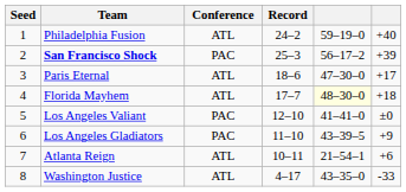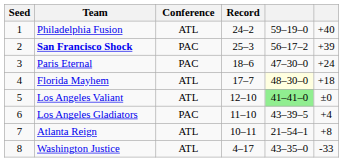 <table class="wikitable"  style="text-align:center; width:500px; ">
 <tr>
 <th>Seed</th>
 <th>Team</th>
 <th>Conference</th>
 <th>Record</th>
 <th></th>
 <th></th>
 </tr>
 <tr>
 <td>1</td>
 <td align=left><a href='#'>Philadelphia Fusion</a></td>
 <td>ATL</td>
 <td>24–2</td>
 <td>59–19–0</td>
 <td>+40</td>
 </tr>
 <tr>
 <td>2</td>
 <td align=left><strong><a href='#'>San Francisco Shock</a></strong></td>
 <td>PAC</td>
 <td>25–3</td>
 <td>56–17–2</td>
 <td>+39</td>
 </tr>
 <tr>
 <td>3</td>
 <td align=left><a href='#'>Paris Eternal</a></td>
-<td>ATL</td>
+<td>PAC</td>
 <td>18–6</td>
 <td>47–30–0</td>
-<td>+17</td>
+<td>+24</td>
 </tr>
 <tr>
 <td>4</td>
 <td align=left><a href='#'>Florida Mayhem</a></td>
 <td>ATL</td>
 <td>17–7</td>
 <td style="background: lightyellow;">48–30–0</td>
 <td>+18</td>
 </tr>
 <tr>
 <td>5</td>
 <td align=left><a href='#'>Los Angeles Valiant</a></td>
-<td>PAC</td>
+<td>ATL</td>
 <td>12–10</td>
-<td>41–41–0</td>
+<td style="background: lightgreen;">41–41–0</td>
 <td>±0</td>
 </tr>
 <tr>
 <td>6</td>
 <td align=left><a href='#'>Los Angeles Gladiators</a></td>
 <td>PAC</td>
 <td>11–10</td>
 <td>43–39–5</td>
-<td>+9</td>
+<td>+4</td>
 </tr>
 <tr>
 <td>7</td>
 <td align=left><a href='#'>Atlanta Reign</a></td>
 <td>ATL</td>
 <td>10–11</td>
 <td>21–54–1</td>
-<td>+6</td>
+<td>+8</td>
 </tr>
 <tr>
 <td>8</td>
 <td align=left><a href='#'>Washington Justice</a></td>
 <td>ATL</td>
 <td>4–17</td>
 <td>43–35–0</td>
 <td>-33</td>
 </tr>
 </table>
